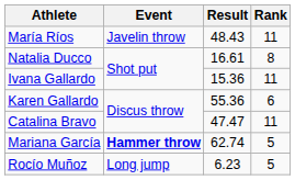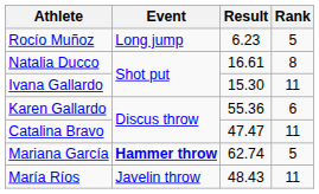 <table class=wikitable style=font-size:90%;text-align:center>
 <tr>
 <th>Athlete</th>
 <th>Event</th>
 <th>Result</th>
 <th>Rank</th>
 </tr>
 <tr style="text-align:center">
-<td style="text-align:left"><a href='#'>María Ríos</a></td>
-<td style="text-align:left"><a href='#'>Javelin throw</a></td>
-<td>48.43</td>
-<td>11</td>
+<td style="text-align:left"><a href='#'>Rocío Muñoz</a></td>
+<td style="text-align:left" rowspan=1><a href='#'>Long jump</a></td>
+<td>6.23</td>
+<td>5</td>
 </tr>
 <tr style="text-align:center">
 <td style="text-align:left"><a href='#'>Natalia Ducco</a></td>
 <td style="text-align:left" rowspan=2><a href='#'>Shot put</a></td>
 <td>16.61</td>
 <td>8</td>
 </tr>
 <tr>
 <td style="text-align:left"><a href='#'>Ivana Gallardo</a></td>
-<td>15.36</td>
+<td>15.30</td>
 <td>11</td>
 </tr>
 <tr style="text-align:center">
 <td style="text-align:left"><a href='#'>Karen Gallardo</a></td>
 <td style="text-align:left" rowspan=2><a href='#'>Discus throw</a></td>
 <td>55.36</td>
 <td>6</td>
 </tr>
 <tr>
 <td style="text-align:left"><a href='#'>Catalina Bravo</a></td>
 <td>47.47</td>
 <td>11</td>
 </tr>
 <tr style="text-align:center">
 <td style="text-align:left"><a href='#'>Mariana García</a></td>
 <td style="text-align:left" rowspan=1><strong><a href='#'>Hammer throw</a></strong></td>
 <td>62.74</td>
 <td>5</td>
 </tr>
 <tr style="text-align:center">
-<td style="text-align:left"><a href='#'>Rocío Muñoz</a></td>
-<td style="text-align:left" rowspan=1><a href='#'>Long jump</a></td>
-<td>6.23</td>
-<td>5</td>
+<td style="text-align:left"><a href='#'>María Ríos</a></td>
+<td style="text-align:left"><a href='#'>Javelin throw</a></td>
+<td>48.43</td>
+<td>11</td>
 </tr>
 </table>
